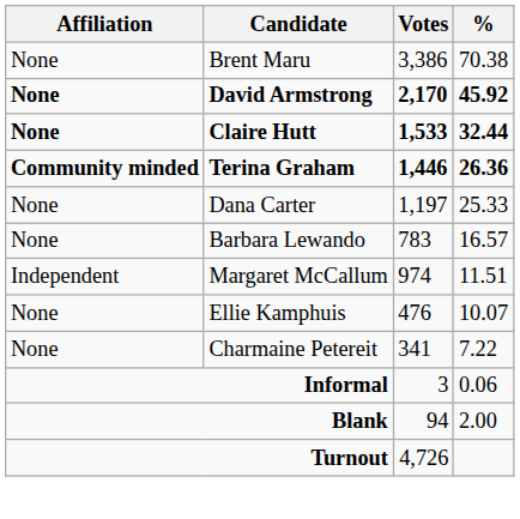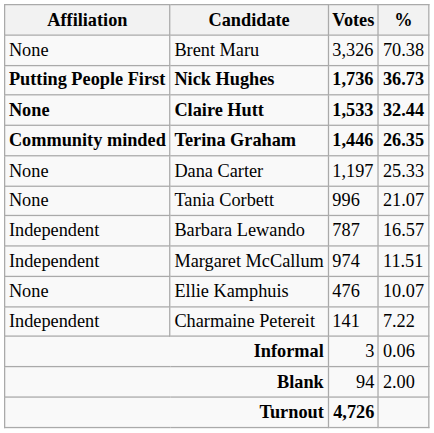 <table class="wikitable col3right col4right" style="font-size:90%">
 <tr>
 <th>Affiliation</th>
 <th>Candidate</th>
 <th>Votes</th>
 <th>%</th>
 </tr>
 <tr>
 <td>None</td>
 <td>Brent Maru</td>
-<td>3,386</td>
+<td>3,326</td>
 <td>70.38</td>
 </tr>
 <tr>
-<td><strong>None</strong></td>
-<td><strong>David Armstrong</strong></td>
-<td><strong>2,170</strong></td>
-<td><strong>45.92</strong></td>
+<td><strong>Putting People First</strong></td>
+<td><strong>Nick Hughes</strong></td>
+<td><strong>1,736</strong></td>
+<td><strong>36.73</strong></td>
 </tr>
 <tr>
 <td><strong>None</strong></td>
 <td><strong>Claire Hutt</strong></td>
 <td><strong>1,533</strong></td>
 <td><strong>32.44</strong></td>
 </tr>
 <tr>
 <td><strong>Community minded</strong></td>
 <td><strong>Terina Graham</strong></td>
 <td><strong>1,446</strong></td>
-<td><strong>26.36</strong></td>
+<td><strong>26.35</strong></td>
 </tr>
 <tr>
 <td>None</td>
 <td>Dana Carter</td>
 <td>1,197</td>
 <td>25.33</td>
 </tr>
 <tr>
 <td>None</td>
+<td>Tania Corbett</td>
+<td>996</td>
+<td>21.07</td>
+</tr>
+<tr>
+<td>Independent</td>
 <td>Barbara Lewando</td>
-<td>783</td>
+<td>787</td>
 <td>16.57</td>
 </tr>
 <tr>
 <td>Independent</td>
 <td>Margaret McCallum</td>
 <td>974</td>
 <td>11.51</td>
 </tr>
 <tr>
 <td>None</td>
 <td>Ellie Kamphuis</td>
 <td>476</td>
 <td>10.07</td>
 </tr>
 <tr>
-<td>None</td>
+<td>Independent</td>
 <td>Charmaine Petereit</td>
-<td>341</td>
+<td>141</td>
 <td>7.22</td>
 </tr>
 <tr>
 <td colspan="2" style="text-align:right"><strong>Informal</strong></td>
 <td style="text-align:right">3</td>
 <td>0.06</td>
 </tr>
 <tr>
 <td colspan="2" style="text-align:right"><strong>Blank</strong></td>
 <td style="text-align:right">94</td>
 <td>2.00</td>
 </tr>
 <tr>
 <td colspan="2" style="text-align:right"><strong>Turnout</strong></td>
-<td style="text-align:right">4,726</td>
+<td style="text-align:right"><strong>4,726</strong></td>
 <td></td>
 </tr>
 </table>
